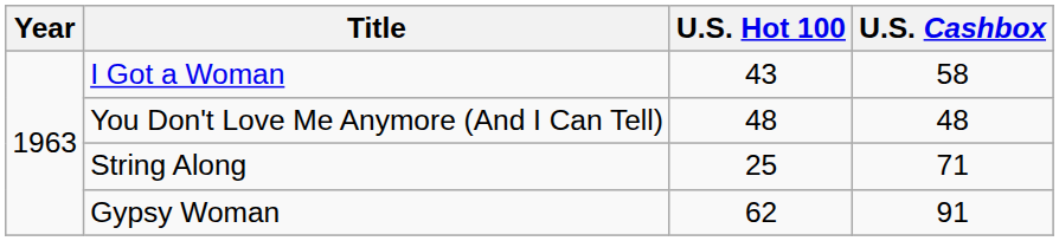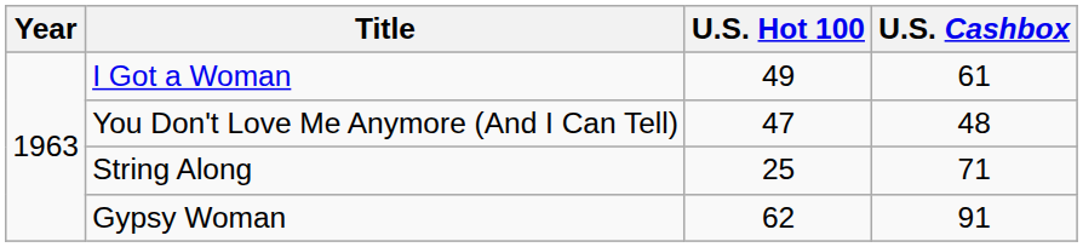 <table class="wikitable">
 <tr>
 <th>Year</th>
 <th>Title</th>
 <th>U.S. <a href='#'>Hot 100</a></th>
 <th>U.S. <em><a href='#'>Cashbox</a></em><em></th>
 </tr>
 <tr>
 <td rowspan="4">1963</td>
 <td><a href='#'>I Got a Woman</a></td>
-<td align="center">43</td>
-<td align="center">58</td>
+<td align="center">49</td>
+<td align="center">61</td>
 </tr>
 <tr>
 <td>You Don't Love Me Anymore (And I Can Tell)</td>
-<td align="center">48</td>
+<td align="center">47</td>
 <td align="center">48</td>
 </tr>
 <tr>
 <td>String Along</td>
 <td align="center">25</td>
 <td align="center">71</td>
 </tr>
 <tr>
 <td>Gypsy Woman</td>
 <td align="center">62</td>
 <td align="center">91</td>
 </tr>
 </table>
